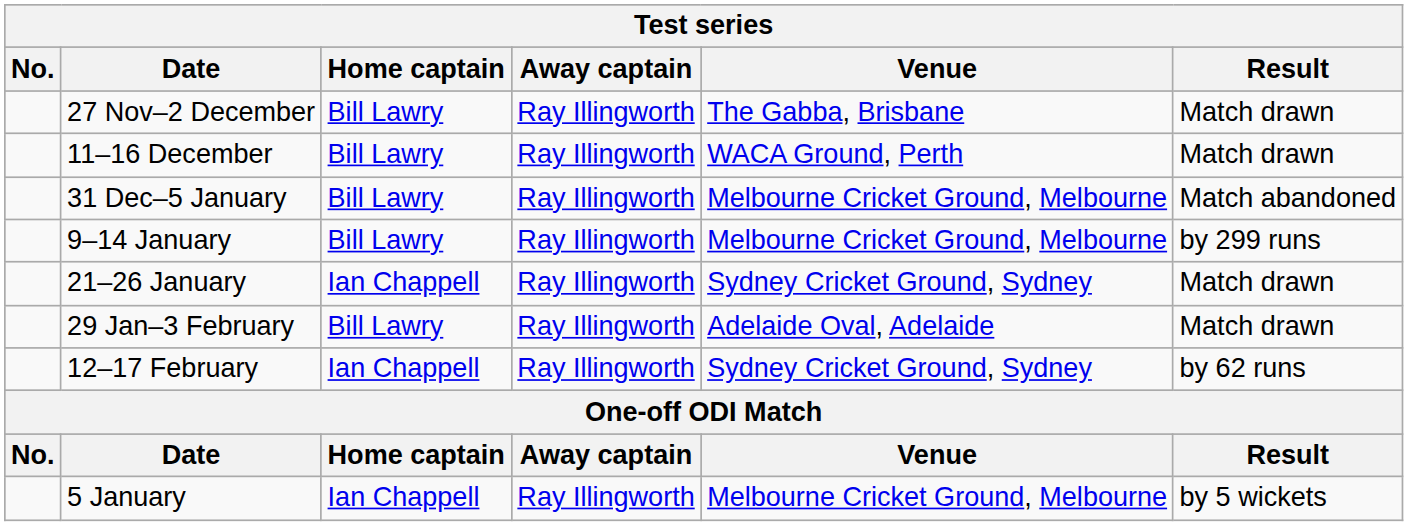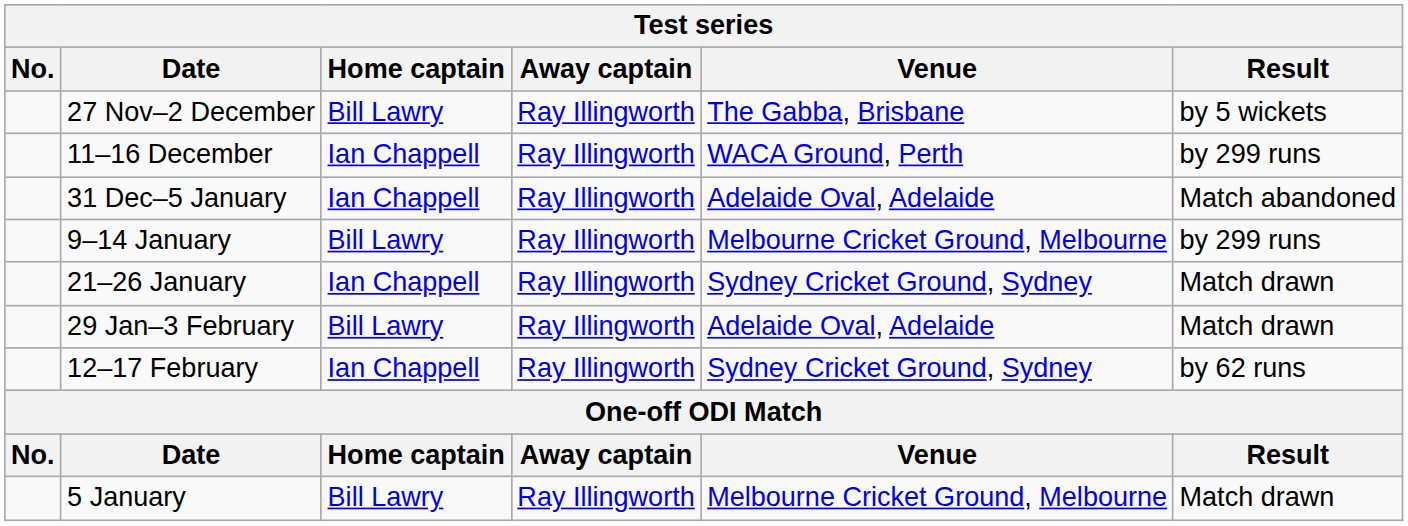 <table class="wikitable">
 <tr>
 <th colspan="9">Test series</th>
 </tr>
 <tr>
 <th>No.</th>
 <th>Date</th>
 <th>Home captain</th>
 <th>Away captain</th>
 <th>Venue</th>
 <th>Result</th>
 </tr>
 <tr>
 <td></td>
 <td>27 Nov–2 December</td>
 <td><a href='#'>Bill Lawry</a></td>
 <td><a href='#'>Ray Illingworth</a></td>
 <td><a href='#'>The Gabba</a>, <a href='#'>Brisbane</a></td>
-<td>Match drawn</td>
+<td> by 5 wickets</td>
 </tr>
 <tr>
 <td></td>
 <td>11–16 December</td>
-<td><a href='#'>Bill Lawry</a></td>
+<td><a href='#'>Ian Chappell</a></td>
 <td><a href='#'>Ray Illingworth</a></td>
 <td><a href='#'>WACA Ground</a>, <a href='#'>Perth</a></td>
-<td>Match drawn</td>
+<td> by 299 runs</td>
 </tr>
 <tr>
 <td></td>
 <td>31 Dec–5 January</td>
-<td><a href='#'>Bill Lawry</a></td>
+<td><a href='#'>Ian Chappell</a></td>
 <td><a href='#'>Ray Illingworth</a></td>
-<td><a href='#'>Melbourne Cricket Ground</a>, <a href='#'>Melbourne</a></td>
+<td><a href='#'>Adelaide Oval</a>, <a href='#'>Adelaide</a></td>
 <td>Match abandoned</td>
 </tr>
 <tr>
 <td></td>
 <td>9–14 January</td>
 <td><a href='#'>Bill Lawry</a></td>
 <td><a href='#'>Ray Illingworth</a></td>
 <td><a href='#'>Melbourne Cricket Ground</a>, <a href='#'>Melbourne</a></td>
 <td> by 299 runs</td>
 </tr>
 <tr>
 <td></td>
 <td>21–26 January</td>
 <td><a href='#'>Ian Chappell</a></td>
 <td><a href='#'>Ray Illingworth</a></td>
 <td><a href='#'>Sydney Cricket Ground</a>, <a href='#'>Sydney</a></td>
 <td>Match drawn</td>
 </tr>
 <tr>
 <td></td>
 <td>29 Jan–3 February</td>
 <td><a href='#'>Bill Lawry</a></td>
 <td><a href='#'>Ray Illingworth</a></td>
 <td><a href='#'>Adelaide Oval</a>, <a href='#'>Adelaide</a></td>
 <td>Match drawn</td>
 </tr>
 <tr>
 <td></td>
 <td>12–17 February</td>
 <td><a href='#'>Ian Chappell</a></td>
 <td><a href='#'>Ray Illingworth</a></td>
 <td><a href='#'>Sydney Cricket Ground</a>, <a href='#'>Sydney</a></td>
 <td> by 62 runs</td>
 </tr>
 <tr>
 <th colspan="9">One-off ODI Match</th>
 </tr>
 <tr>
 <th>No.</th>
 <th>Date</th>
 <th>Home captain</th>
 <th>Away captain</th>
 <th>Venue</th>
 <th>Result</th>
 </tr>
 <tr>
 <td></td>
 <td>5 January</td>
-<td><a href='#'>Ian Chappell</a></td>
+<td><a href='#'>Bill Lawry</a></td>
 <td><a href='#'>Ray Illingworth</a></td>
 <td><a href='#'>Melbourne Cricket Ground</a>, <a href='#'>Melbourne</a></td>
-<td> by 5 wickets</td>
+<td>Match drawn</td>
 </tr>
 </table>
